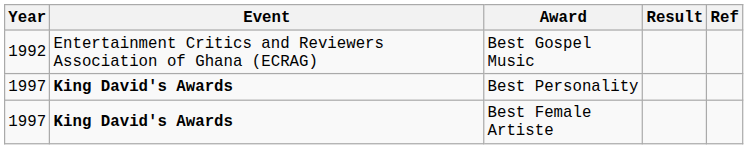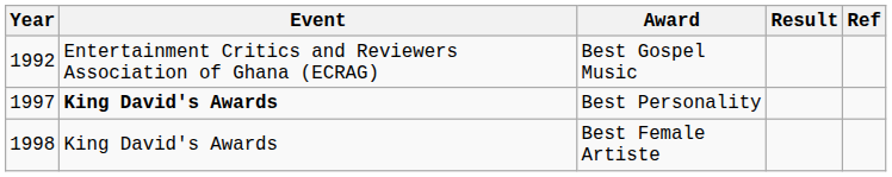 <table class="wikitable">
 <tr>
 <th>Year</th>
 <th>Event</th>
 <th>Award</th>
 <th>Result</th>
 <th>Ref</th>
 </tr>
 <tr>
 <td>1992</td>
 <td>Entertainment Critics and Reviewers Association of Ghana (ECRAG)</td>
 <td>Best Gospel Music</td>
 <td></td>
 <td></td>
 </tr>
 <tr>
 <td>1997</td>
 <td><strong>King David's Awards</strong></td>
 <td>Best Personality</td>
 <td></td>
 <td></td>
 </tr>
 <tr>
-<td>1997</td>
-<td><strong>King David's Awards</strong></td>
+<td>1998</td>
+<td>King David's Awards</td>
 <td>Best Female Artiste</td>
 <td></td>
 <td></td>
 </tr>
 </table>
